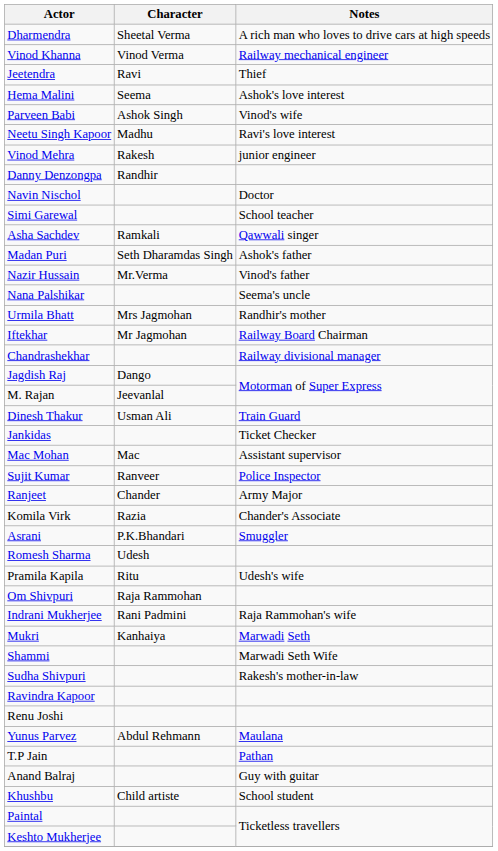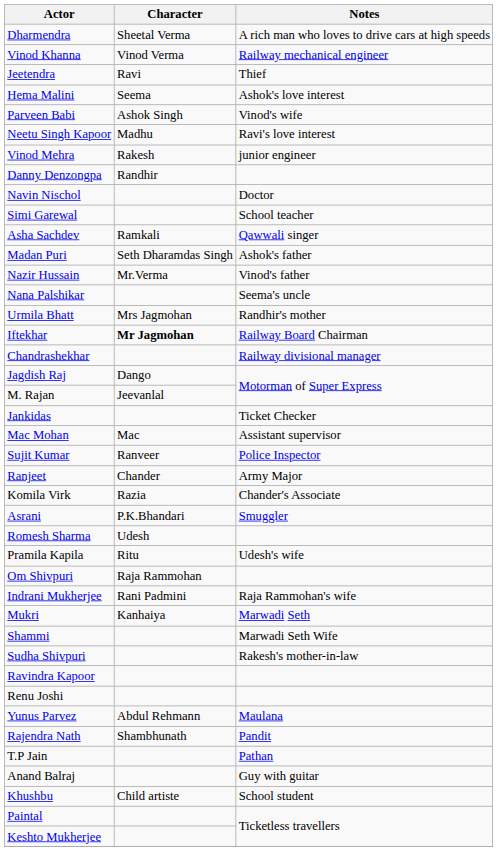 <table class="wikitable">
 <tr>
 <th>Actor</th>
 <th>Character</th>
 <th>Notes</th>
 </tr>
 <tr>
 <td><a href='#'>Dharmendra</a></td>
 <td>Sheetal Verma</td>
 <td>A rich man who loves to drive cars at high speeds</td>
 </tr>
 <tr>
 <td><a href='#'>Vinod Khanna</a></td>
 <td>Vinod Verma</td>
 <td><a href='#'>Railway mechanical engineer</a></td>
 </tr>
 <tr>
 <td><a href='#'>Jeetendra</a></td>
 <td>Ravi</td>
 <td>Thief</td>
 </tr>
 <tr>
 <td><a href='#'>Hema Malini</a></td>
 <td>Seema</td>
 <td>Ashok's love interest</td>
 </tr>
 <tr>
 <td><a href='#'>Parveen Babi</a></td>
 <td>Ashok Singh</td>
 <td>Vinod's wife</td>
 </tr>
 <tr>
 <td><a href='#'>Neetu Singh Kapoor</a></td>
 <td>Madhu</td>
 <td>Ravi's love interest</td>
 </tr>
 <tr>
 <td><a href='#'>Vinod Mehra</a></td>
 <td>Rakesh</td>
 <td>junior engineer</td>
 </tr>
 <tr>
 <td><a href='#'>Danny Denzongpa</a></td>
 <td>Randhir</td>
 <td></td>
 </tr>
 <tr>
 <td><a href='#'>Navin Nischol</a></td>
 <td></td>
 <td>Doctor</td>
 </tr>
 <tr>
 <td><a href='#'>Simi Garewal</a></td>
 <td></td>
 <td>School teacher</td>
 </tr>
 <tr>
 <td><a href='#'>Asha Sachdev</a></td>
 <td>Ramkali</td>
 <td><a href='#'>Qawwali</a> singer</td>
 </tr>
 <tr>
 <td><a href='#'>Madan Puri</a></td>
 <td>Seth Dharamdas Singh</td>
 <td>Ashok's father</td>
 </tr>
 <tr>
 <td><a href='#'>Nazir Hussain</a></td>
 <td>Mr.Verma</td>
 <td>Vinod's father</td>
 </tr>
 <tr>
 <td><a href='#'>Nana Palshikar</a></td>
 <td></td>
 <td>Seema's uncle</td>
 </tr>
 <tr>
 <td><a href='#'>Urmila Bhatt</a></td>
 <td>Mrs Jagmohan</td>
 <td>Randhir's mother</td>
 </tr>
 <tr>
 <td><a href='#'>Iftekhar</a></td>
-<td>Mr Jagmohan</td>
+<td><strong>Mr Jagmohan</strong></td>
 <td><a href='#'>Railway Board</a> Chairman</td>
 </tr>
 <tr>
 <td><a href='#'>Chandrashekhar</a></td>
 <td></td>
 <td><a href='#'>Railway divisional manager</a></td>
 </tr>
 <tr>
 <td><a href='#'>Jagdish Raj</a></td>
 <td>Dango</td>
 <td Rowspan="2"><a href='#'>Motorman</a> of <a href='#'>Super Express</a></td>
 </tr>
 <tr>
 <td>M. Rajan</td>
 <td>Jeevanlal</td>
-</tr>
-<tr>
-<td><a href='#'>Dinesh Thakur</a></td>
-<td>Usman Ali</td>
-<td><a href='#'>Train Guard</a></td>
 </tr>
 <tr>
 <td><a href='#'>Jankidas</a></td>
 <td></td>
 <td>Ticket Checker</td>
 </tr>
 <tr>
 <td><a href='#'>Mac Mohan</a></td>
 <td>Mac</td>
 <td>Assistant supervisor</td>
 </tr>
 <tr>
 <td><a href='#'>Sujit Kumar</a></td>
 <td>Ranveer</td>
 <td><a href='#'>Police Inspector</a></td>
 </tr>
 <tr>
 <td><a href='#'>Ranjeet</a></td>
 <td>Chander</td>
 <td>Army Major</td>
 </tr>
 <tr>
 <td>Komila Virk</td>
 <td>Razia</td>
 <td>Chander's Associate</td>
 </tr>
 <tr>
 <td><a href='#'>Asrani</a></td>
 <td>P.K.Bhandari</td>
 <td><a href='#'>Smuggler</a></td>
 </tr>
 <tr>
 <td><a href='#'>Romesh Sharma</a></td>
 <td>Udesh</td>
 <td></td>
 </tr>
 <tr>
 <td>Pramila Kapila</td>
 <td>Ritu</td>
 <td>Udesh's wife</td>
 </tr>
 <tr>
 <td><a href='#'>Om Shivpuri</a></td>
 <td>Raja Rammohan</td>
 <td></td>
 </tr>
 <tr>
 <td><a href='#'>Indrani Mukherjee</a></td>
 <td>Rani Padmini</td>
 <td>Raja Rammohan's wife</td>
 </tr>
 <tr>
 <td><a href='#'>Mukri</a></td>
 <td>Kanhaiya</td>
 <td><a href='#'>Marwadi</a> <a href='#'>Seth</a></td>
 </tr>
 <tr>
 <td><a href='#'>Shammi</a></td>
 <td></td>
 <td>Marwadi Seth Wife</td>
 </tr>
 <tr>
 <td><a href='#'>Sudha Shivpuri</a></td>
 <td></td>
 <td>Rakesh's mother-in-law</td>
 </tr>
 <tr>
 <td><a href='#'>Ravindra Kapoor</a></td>
 <td></td>
 </tr>
 <tr>
 <td>Renu Joshi</td>
 <td></td>
 <td></td>
 </tr>
 <tr>
 <td><a href='#'>Yunus Parvez</a></td>
 <td>Abdul Rehmann</td>
 <td><a href='#'>Maulana</a></td>
 </tr>
 <tr>
+<td><a href='#'>Rajendra Nath</a></td>
+<td>Shambhunath</td>
+<td><a href='#'>Pandit</a></td>
+</tr>
+<tr>
 <td>T.P Jain</td>
 <td></td>
 <td><a href='#'>Pathan</a></td>
 </tr>
 <tr>
 <td>Anand Balraj</td>
 <td></td>
 <td>Guy with guitar</td>
 </tr>
 <tr>
 <td><a href='#'>Khushbu</a></td>
 <td>Child artiste</td>
 <td>School student</td>
 </tr>
 <tr>
 <td><a href='#'>Paintal</a></td>
 <td></td>
 <td rowspan="2">Ticketless travellers</td>
 </tr>
 <tr>
 <td><a href='#'>Keshto Mukherjee</a></td>
 <td></td>
 </tr>
 <tr>
 </tr>
 </table>
